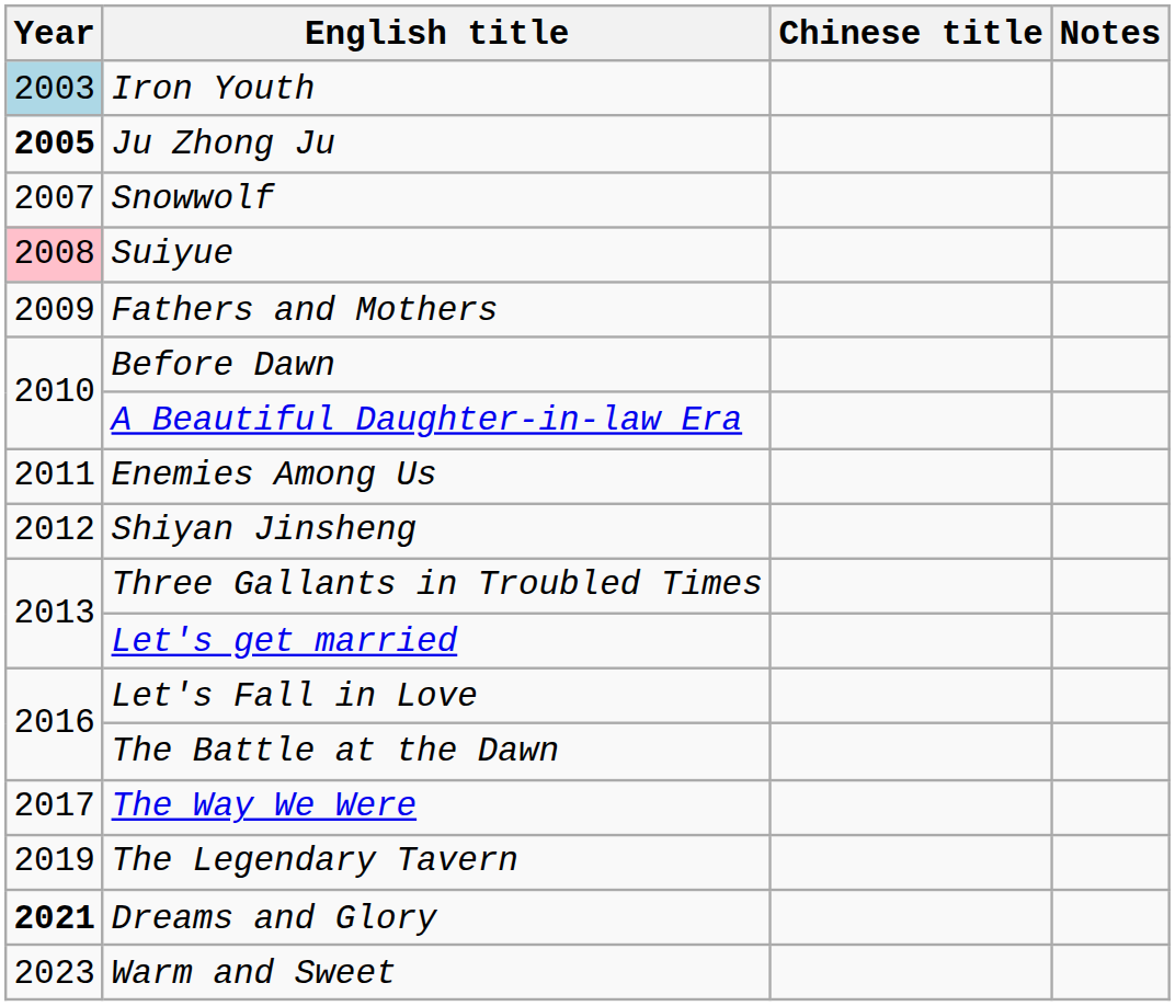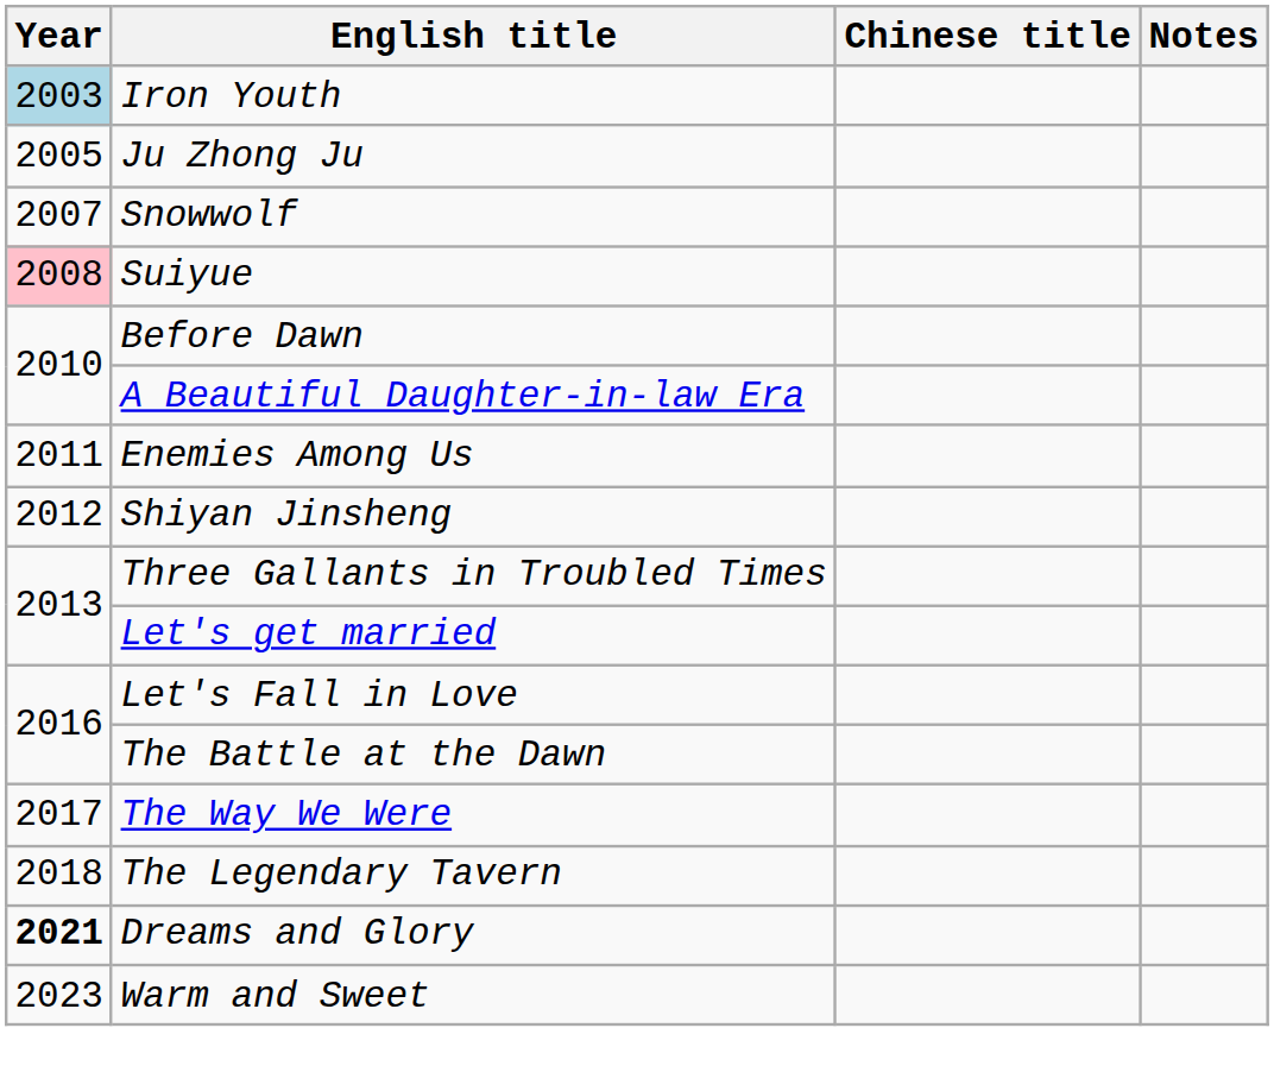 <table class="wikitable">
 <tr>
 <th>Year</th>
 <th>English title</th>
 <th>Chinese title</th>
 <th>Notes</th>
 </tr>
 <tr>
 <td style="background: lightblue;">2003</td>
 <td><em>Iron Youth</em></td>
 <td></td>
 <td></td>
 </tr>
 <tr>
-<td><strong>2005</strong></td>
+<td>2005</td>
 <td><em>Ju Zhong Ju</em></td>
 <td></td>
 <td></td>
 </tr>
 <tr>
 <td>2007</td>
 <td><em>Snowwolf</em></td>
 <td></td>
 <td></td>
 </tr>
 <tr>
 <td style="background: pink;">2008</td>
 <td><em>Suiyue</em></td>
-<td></td>
-<td></td>
-</tr>
-<tr>
-<td>2009</td>
-<td><em>Fathers and Mothers</em></td>
 <td></td>
 <td></td>
 </tr>
 <tr>
 <td rowspan=2>2010</td>
 <td><em>Before Dawn</em></td>
 <td></td>
 <td></td>
 </tr>
 <tr>
 <td><em><a href='#'>A Beautiful Daughter-in-law Era</a></em></td>
 <td></td>
 <td></td>
 </tr>
 <tr>
 <td>2011</td>
 <td><em>Enemies Among Us</em></td>
 <td></td>
 <td></td>
 </tr>
 <tr>
 <td>2012</td>
 <td><em>Shiyan Jinsheng</em></td>
 <td></td>
 <td></td>
 </tr>
 <tr>
 <td rowspan=2>2013</td>
 <td><em>Three Gallants in Troubled Times</em></td>
 <td></td>
 <td></td>
 </tr>
 <tr>
 <td><em><a href='#'>Let's get married</a></em></td>
 <td></td>
 <td></td>
 </tr>
 <tr>
 <td rowspan=2>2016</td>
 <td><em>Let's Fall in Love</em></td>
 <td></td>
 <td></td>
 </tr>
 <tr>
 <td><em>The Battle at the Dawn</em></td>
 <td></td>
 <td></td>
 </tr>
 <tr>
 <td>2017</td>
 <td><em><a href='#'>The Way We Were</a></em></td>
 <td></td>
 <td></td>
 </tr>
 <tr>
-<td>2019</td>
+<td>2018</td>
 <td><em>The Legendary Tavern</em></td>
 <td></td>
 <td></td>
 </tr>
 <tr>
 <td><strong>2021</strong></td>
 <td><em>Dreams and Glory</em></td>
 <td></td>
 <td></td>
 </tr>
 <tr>
 <td>2023</td>
 <td><em>Warm and Sweet</em></td>
 <td></td>
 <td></td>
 </tr>
 </table>
